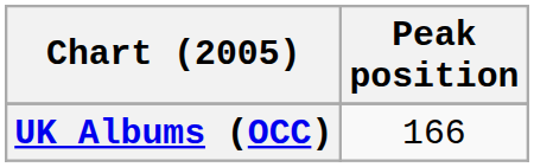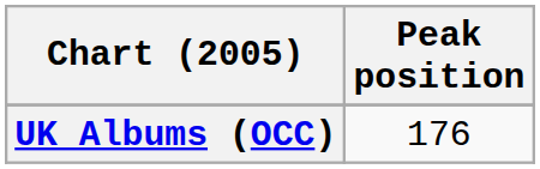 <table class="wikitable sortable plainrowheaders" style="text-align:center;">
 <tr>
 <th scope="col">Chart (2005)</th>
 <th scope="col">Peak<br>position</th>
 </tr>
 <tr>
 </tr>
 <tr>
 <th scope="row"><a href='#'>UK Albums</a> (<a href='#'>OCC</a>)</th>
-<td>166</td>
+<td>176</td>
 </tr>
 </table>
